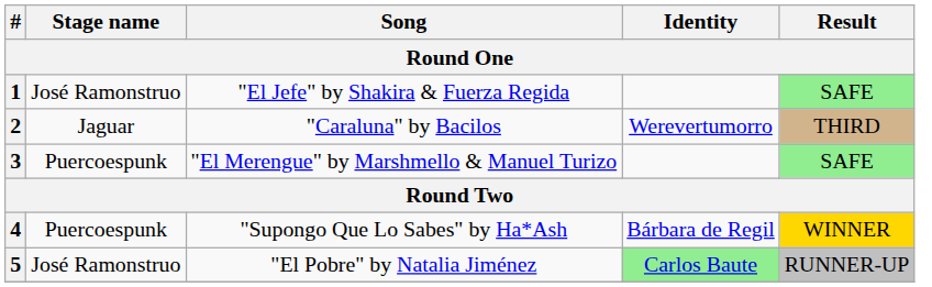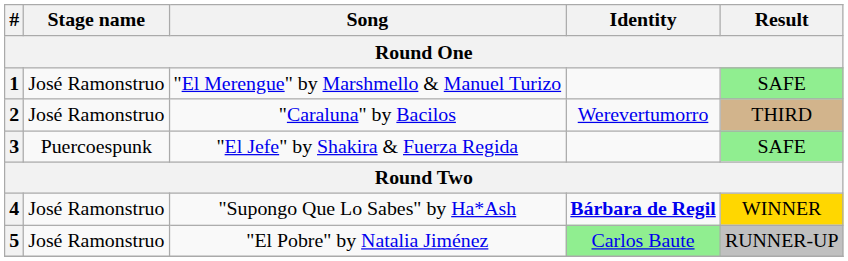 <table class="wikitable plainrowheaders" style="text-align: center;">
 <tr>
 <th>#</th>
 <th>Stage name</th>
 <th>Song</th>
 <th>Identity</th>
 <th>Result</th>
 </tr>
 <tr>
 <th colspan="5">Round One</th>
 </tr>
 <tr>
 <th>1</th>
 <td>José Ramonstruo</td>
-<td>"<a href='#'>El Jefe</a>" by <a href='#'>Shakira</a> & <a href='#'>Fuerza Regida</a></td>
+<td>"<a href='#'>El Merengue</a>" by <a href='#'>Marshmello</a> & <a href='#'>Manuel Turizo</a></td>
 <td></td>
 <td bgcolor=lightgreen>SAFE</td>
 </tr>
 <tr>
 <th>2</th>
-<td>Jaguar</td>
+<td>José Ramonstruo</td>
 <td>"<a href='#'>Caraluna</a>" by <a href='#'>Bacilos</a></td>
 <td><a href='#'>Werevertumorro</a></td>
 <td bgcolor=tan>THIRD</td>
 </tr>
 <tr>
 <th>3</th>
 <td>Puercoespunk</td>
-<td>"<a href='#'>El Merengue</a>" by <a href='#'>Marshmello</a> & <a href='#'>Manuel Turizo</a></td>
+<td>"<a href='#'>El Jefe</a>" by <a href='#'>Shakira</a> & <a href='#'>Fuerza Regida</a></td>
 <td></td>
 <td bgcolor=lightgreen>SAFE</td>
 </tr>
 <tr>
 <th colspan="5">Round Two</th>
 </tr>
 <tr>
 <th>4</th>
-<td>Puercoespunk</td>
+<td>José Ramonstruo</td>
 <td>"Supongo Que Lo Sabes" by <a href='#'>Ha*Ash</a></td>
-<td><a href='#'>Bárbara de Regil</a></td>
+<td><strong><a href='#'>Bárbara de Regil</a></strong></td>
 <td bgcolor=gold>WINNER</td>
 </tr>
 <tr>
 <th>5</th>
 <td>José Ramonstruo</td>
 <td>"El Pobre" by <a href='#'>Natalia Jiménez</a></td>
 <td style="background: lightgreen;"><a href='#'>Carlos Baute</a></td>
 <td bgcolor=silver>RUNNER-UP</td>
 </tr>
 <tr>
 </tr>
 </table>
